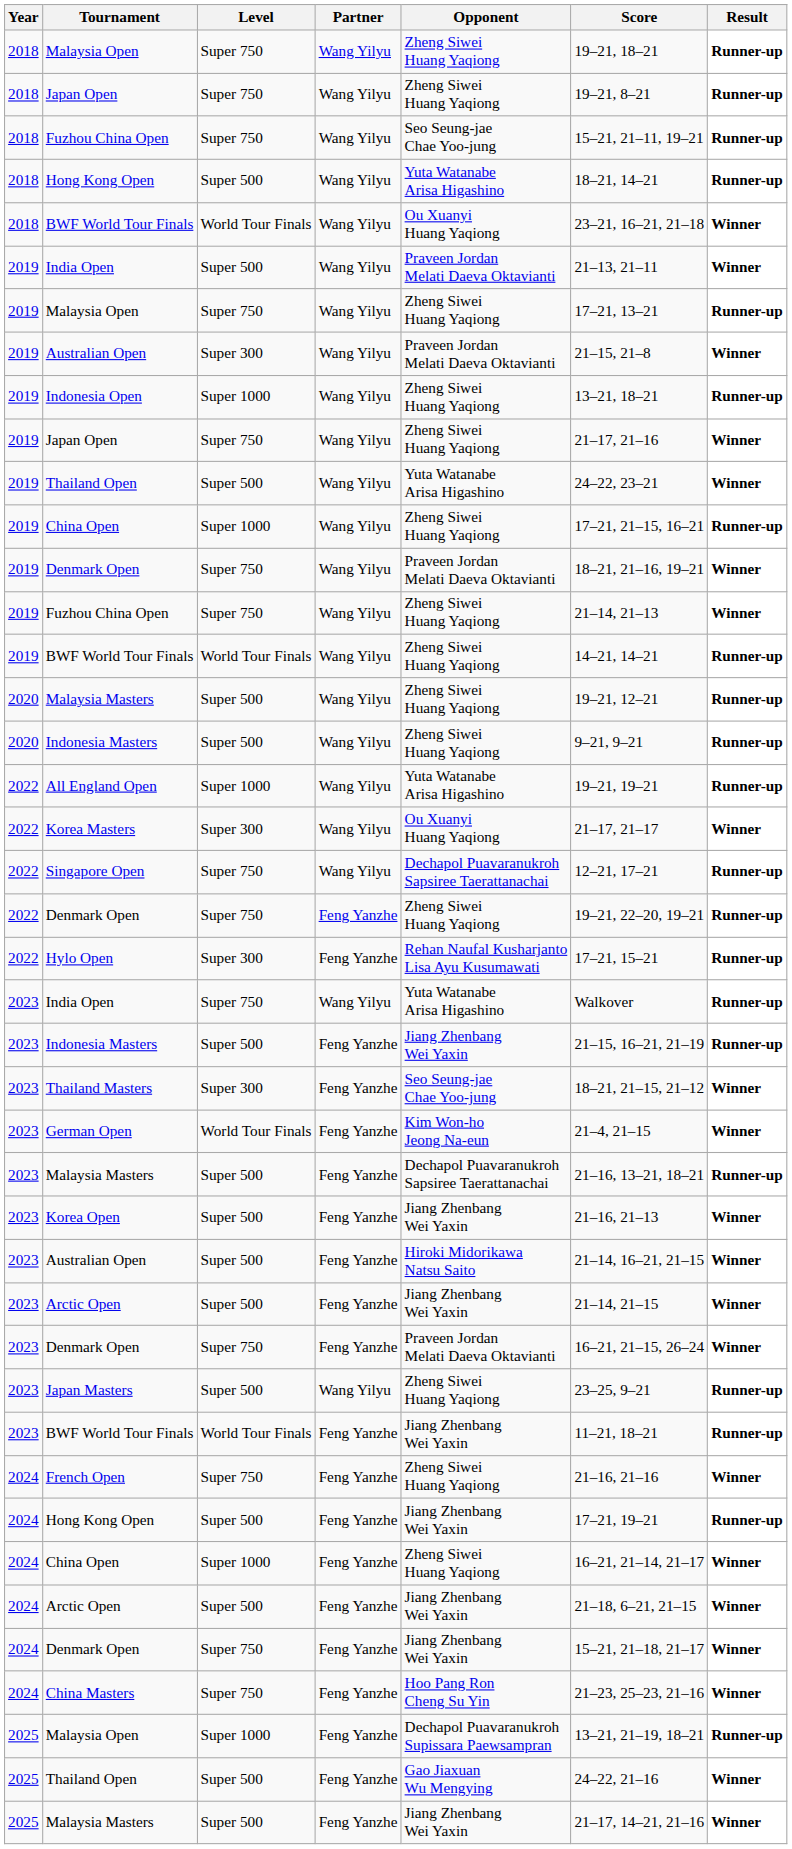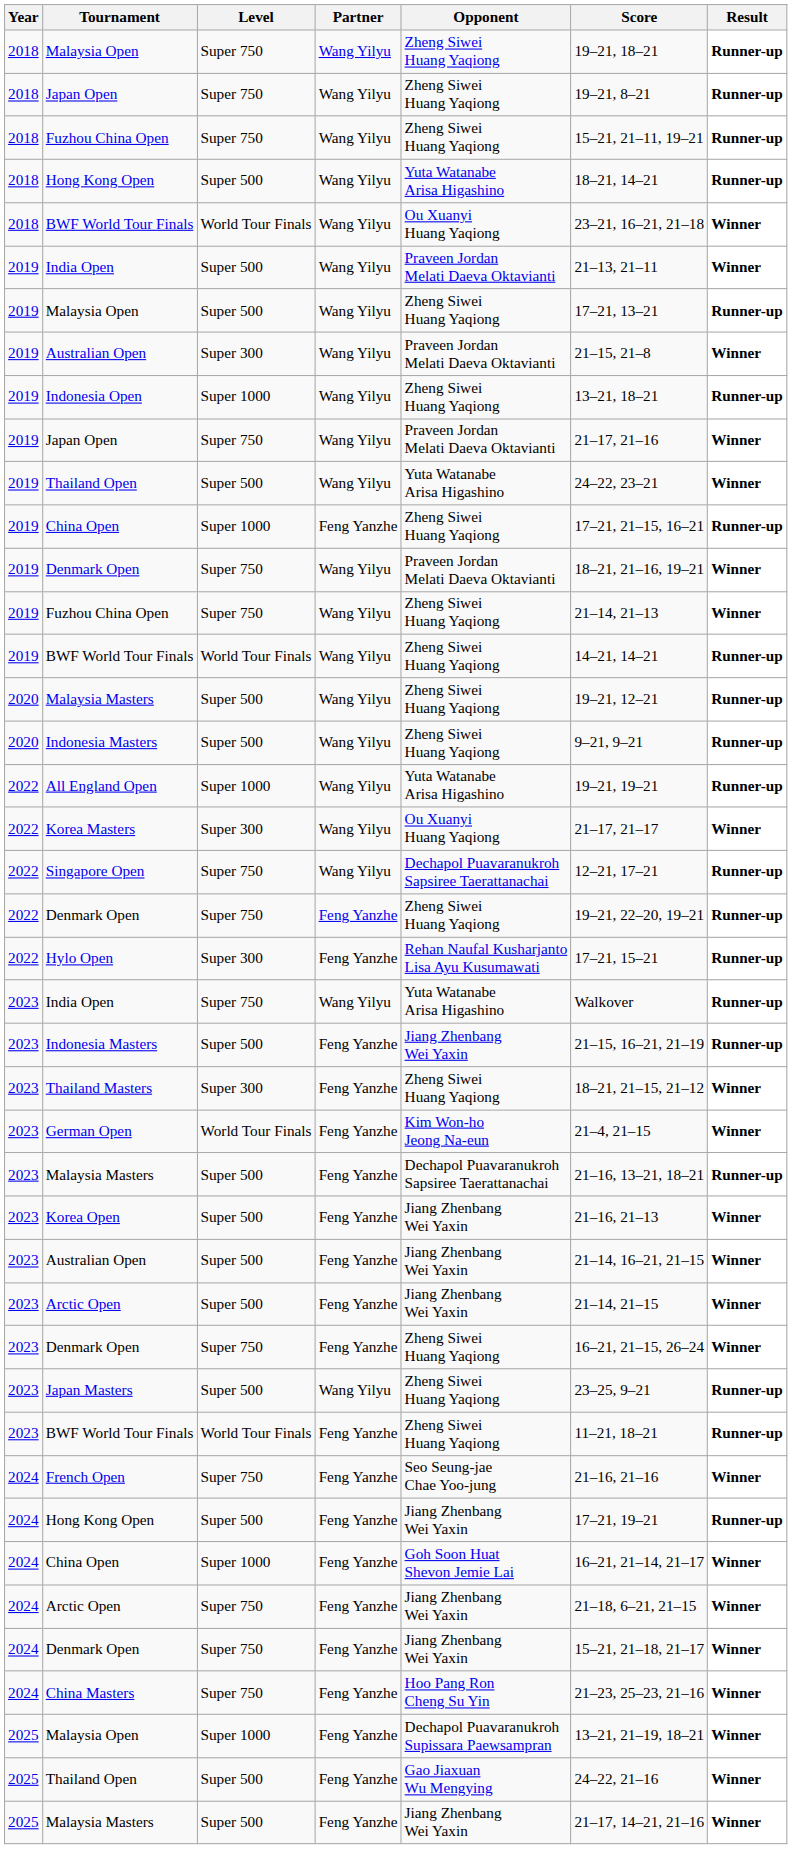 <table class="sortable wikitable" style="font-size: 90%;">
 <tr>
 <th>Year</th>
 <th>Tournament</th>
 <th>Level</th>
 <th>Partner</th>
 <th>Opponent</th>
 <th>Score</th>
 <th>Result</th>
 </tr>
 <tr>
 <td align="center"><a href='#'>2018</a></td>
 <td align="left"><a href='#'>Malaysia Open</a></td>
 <td align="left">Super 750</td>
 <td align="left"> <a href='#'>Wang Yilyu</a></td>
 <td align="left"> <a href='#'>Zheng Siwei</a><br> <a href='#'>Huang Yaqiong</a></td>
 <td align="left">19–21, 18–21</td>
 <td style="text-align:left; background:white"> <strong>Runner-up</strong></td>
 </tr>
 <tr>
 <td align="center"><a href='#'>2018</a></td>
 <td align="left"><a href='#'>Japan Open</a></td>
 <td align="left">Super 750</td>
 <td align="left"> Wang Yilyu</td>
 <td align="left"> Zheng Siwei<br> Huang Yaqiong</td>
 <td align="left">19–21, 8–21</td>
 <td style="text-align:left; background:white"> <strong>Runner-up</strong></td>
 </tr>
 <tr>
 <td align="center"><a href='#'>2018</a></td>
 <td align="left"><a href='#'>Fuzhou China Open</a></td>
 <td align="left">Super 750</td>
 <td align="left"> Wang Yilyu</td>
-<td align="left"> Seo Seung-jae<br> Chae Yoo-jung</td>
+<td align="left"> Zheng Siwei<br> Huang Yaqiong</td>
 <td align="left">15–21, 21–11, 19–21</td>
 <td style="text-align:left; background:white"> <strong>Runner-up</strong></td>
 </tr>
 <tr>
 <td align="center"><a href='#'>2018</a></td>
 <td align="left"><a href='#'>Hong Kong Open</a></td>
 <td align="left">Super 500</td>
 <td align="left"> Wang Yilyu</td>
 <td align="left"> <a href='#'>Yuta Watanabe</a><br> <a href='#'>Arisa Higashino</a></td>
 <td align="left">18–21, 14–21</td>
 <td style="text-align:left; background:white"> <strong>Runner-up</strong></td>
 </tr>
 <tr>
 <td align="center"><a href='#'>2018</a></td>
 <td align="left"><a href='#'>BWF World Tour Finals</a></td>
 <td align="left">World Tour Finals</td>
 <td align="left"> Wang Yilyu</td>
 <td align="left"> <a href='#'>Ou Xuanyi</a><br> Huang Yaqiong</td>
 <td align="left">23–21, 16–21, 21–18</td>
 <td style="text-align:left; background:white"> <strong>Winner</strong></td>
 </tr>
 <tr>
 <td align="center"><a href='#'>2019</a></td>
 <td align="left"><a href='#'>India Open</a></td>
 <td align="left">Super 500</td>
 <td align="left"> Wang Yilyu</td>
 <td align="left"> <a href='#'>Praveen Jordan</a><br> <a href='#'>Melati Daeva Oktavianti</a></td>
 <td align="left">21–13, 21–11</td>
 <td style="text-align:left; background:white"> <strong>Winner</strong></td>
 </tr>
 <tr>
 <td align="center"><a href='#'>2019</a></td>
 <td align="left">Malaysia Open</td>
-<td align="left">Super 750</td>
+<td align="left">Super 500</td>
 <td align="left"> Wang Yilyu</td>
 <td align="left"> Zheng Siwei<br> Huang Yaqiong</td>
 <td align="left">17–21, 13–21</td>
 <td style="text-align:left; background:white"> <strong>Runner-up</strong></td>
 </tr>
 <tr>
 <td align="center"><a href='#'>2019</a></td>
 <td align="left"><a href='#'>Australian Open</a></td>
 <td align="left">Super 300</td>
 <td align="left"> Wang Yilyu</td>
 <td align="left"> Praveen Jordan<br> Melati Daeva Oktavianti</td>
 <td align="left">21–15, 21–8</td>
 <td style="text-align:left; background:white"> <strong>Winner</strong></td>
 </tr>
 <tr>
 <td align="center"><a href='#'>2019</a></td>
 <td align="left"><a href='#'>Indonesia Open</a></td>
 <td align="left">Super 1000</td>
 <td align="left"> Wang Yilyu</td>
 <td align="left"> Zheng Siwei<br> Huang Yaqiong</td>
 <td align="left">13–21, 18–21</td>
 <td style="text-align:left; background:white"> <strong>Runner-up</strong></td>
 </tr>
 <tr>
 <td align="center"><a href='#'>2019</a></td>
 <td align="left">Japan Open</td>
 <td align="left">Super 750</td>
 <td align="left"> Wang Yilyu</td>
-<td align="left"> Zheng Siwei<br> Huang Yaqiong</td>
+<td align="left"> Praveen Jordan<br> Melati Daeva Oktavianti</td>
 <td align="left">21–17, 21–16</td>
 <td style="text-align:left; background:white"> <strong>Winner</strong></td>
 </tr>
 <tr>
 <td align="center"><a href='#'>2019</a></td>
 <td align="left"><a href='#'>Thailand  Open</a></td>
 <td align="left">Super 500</td>
 <td align="left"> Wang Yilyu</td>
 <td align="left"> Yuta Watanabe<br> Arisa Higashino</td>
 <td align="left">24–22, 23–21</td>
 <td style="text-align:left; background:white"> <strong>Winner</strong></td>
 </tr>
 <tr>
 <td align="center"><a href='#'>2019</a></td>
 <td align="left"><a href='#'>China Open</a></td>
 <td align="left">Super 1000</td>
-<td align="left"> Wang Yilyu</td>
+<td align="left"> Feng Yanzhe</td>
 <td align="left"> Zheng Siwei<br> Huang Yaqiong</td>
 <td align="left">17–21, 21–15, 16–21</td>
 <td style="text-align:left; background:white"> <strong>Runner-up</strong></td>
 </tr>
 <tr>
 <td align="center"><a href='#'>2019</a></td>
 <td align="left"><a href='#'>Denmark Open</a></td>
 <td align="left">Super 750</td>
 <td align="left"> Wang Yilyu</td>
 <td align="left"> Praveen Jordan<br> Melati Daeva Oktavianti</td>
 <td align="left">18–21, 21–16, 19–21</td>
 <td style="text-align:left; background:white"> <strong>Winner</strong></td>
 </tr>
 <tr>
 <td align="center"><a href='#'>2019</a></td>
 <td align="left">Fuzhou China Open</td>
 <td align="left">Super 750</td>
 <td align="left"> Wang Yilyu</td>
 <td align="left"> Zheng Siwei<br> Huang Yaqiong</td>
 <td algin="left">21–14, 21–13</td>
 <td style="text-align:left; background:white"> <strong>Winner</strong></td>
 </tr>
 <tr>
 <td align="center"><a href='#'>2019</a></td>
 <td align="left">BWF World Tour Finals</td>
 <td align="left">World Tour Finals</td>
 <td align="left"> Wang Yilyu</td>
 <td align="left"> Zheng Siwei<br> Huang Yaqiong</td>
 <td align="left">14–21, 14–21</td>
 <td style="text-align:left; background:white"> <strong>Runner-up</strong></td>
 </tr>
 <tr>
 <td align="center"><a href='#'>2020</a></td>
 <td align="left"><a href='#'>Malaysia Masters</a></td>
 <td align="left">Super 500</td>
 <td align="left"> Wang Yilyu</td>
 <td align="left"> Zheng Siwei<br> Huang Yaqiong</td>
 <td align="left">19–21, 12–21</td>
 <td style="text-align:left; background:white"> <strong>Runner-up</strong></td>
 </tr>
 <tr>
 <td align="center"><a href='#'>2020</a></td>
 <td align="left"><a href='#'>Indonesia Masters</a></td>
 <td align="left">Super 500</td>
 <td align="left"> Wang Yilyu</td>
 <td align="left"> Zheng Siwei<br> Huang Yaqiong</td>
 <td align="left">9–21, 9–21</td>
 <td style="text-align:left; background:white"> <strong>Runner-up</strong></td>
 </tr>
 <tr>
 <td align="center"><a href='#'>2022</a></td>
 <td align="left"><a href='#'>All England Open</a></td>
 <td align="left">Super 1000</td>
 <td align="left"> Wang Yilyu</td>
 <td align="left"> Yuta Watanabe<br> Arisa Higashino</td>
 <td align="left">19–21, 19–21</td>
 <td style="text-align:left; background:white"> <strong>Runner-up</strong></td>
 </tr>
 <tr>
 <td align="center"><a href='#'>2022</a></td>
 <td align="left"><a href='#'>Korea Masters</a></td>
 <td align="left">Super 300</td>
 <td align="left"> Wang Yilyu</td>
 <td align="left"> <a href='#'>Ou Xuanyi</a><br> Huang Yaqiong</td>
 <td align="left">21–17, 21–17</td>
 <td style="text-align:left; background:white"> <strong>Winner</strong></td>
 </tr>
 <tr>
 <td align="center"><a href='#'>2022</a></td>
 <td align="left"><a href='#'>Singapore Open</a></td>
 <td align="left">Super 750</td>
 <td align="left"> Wang Yilyu</td>
 <td align="left"> <a href='#'>Dechapol Puavaranukroh</a><br> <a href='#'>Sapsiree Taerattanachai</a></td>
 <td align="left">12–21, 17–21</td>
 <td style="text-align:left; background:white"> <strong>Runner-up</strong></td>
 </tr>
 <tr>
 <td align="center"><a href='#'>2022</a></td>
 <td align="left">Denmark Open</td>
 <td align="left">Super 750</td>
 <td align="left"> <a href='#'>Feng Yanzhe</a></td>
 <td align="left"> Zheng Siwei<br> Huang Yaqiong</td>
 <td align="left">19–21, 22–20, 19–21</td>
 <td style="text-align:left; background:white"> <strong>Runner-up</strong></td>
 </tr>
 <tr>
 <td align="center"><a href='#'>2022</a></td>
 <td align="left"><a href='#'>Hylo Open</a></td>
 <td align="left">Super 300</td>
 <td align="left"> Feng Yanzhe</td>
 <td align="left"> <a href='#'>Rehan Naufal Kusharjanto</a><br> <a href='#'>Lisa Ayu Kusumawati</a></td>
 <td align="left">17–21, 15–21</td>
 <td style="text-align:left; background:white"> <strong>Runner-up</strong></td>
 </tr>
 <tr>
 <td align="center"><a href='#'>2023</a></td>
 <td align="left">India Open</td>
 <td align="left">Super 750</td>
 <td align="left"> Wang Yilyu</td>
 <td align="left"> Yuta Watanabe<br> Arisa Higashino</td>
 <td align="left">Walkover</td>
 <td style="text-align:left; background:white"> <strong>Runner-up</strong></td>
 </tr>
 <tr>
 <td align="center"><a href='#'>2023</a></td>
 <td align="left"><a href='#'>Indonesia Masters</a></td>
 <td align="left">Super 500</td>
 <td align="left"> Feng Yanzhe</td>
 <td align="left"> <a href='#'>Jiang Zhenbang</a><br> <a href='#'>Wei Yaxin</a></td>
 <td align="left">21–15, 16–21, 21–19</td>
 <td style="text-align:left; background:white"> <strong>Runner-up</strong></td>
 </tr>
 <tr>
 <td align="center"><a href='#'>2023</a></td>
 <td align="left"><a href='#'>Thailand Masters</a></td>
 <td align="left">Super 300</td>
 <td align="left"> Feng Yanzhe</td>
-<td align="left"> <a href='#'>Seo Seung-jae</a><br> <a href='#'>Chae Yoo-jung</a></td>
+<td align="left"> Zheng Siwei<br> Huang Yaqiong</td>
 <td align="left">18–21, 21–15, 21–12</td>
 <td style="text-align:left; background:white"> <strong>Winner</strong></td>
 </tr>
 <tr>
 <td align="center"><a href='#'>2023</a></td>
 <td align="left"><a href='#'>German Open</a></td>
 <td align="left">World Tour Finals</td>
 <td align="left"> Feng Yanzhe</td>
 <td align="left"> <a href='#'>Kim Won-ho</a><br> <a href='#'>Jeong Na-eun</a></td>
 <td align="left">21–4, 21–15</td>
 <td style="text-align:left; background:white"> <strong>Winner</strong></td>
 </tr>
 <tr>
 <td align="center"><a href='#'>2023</a></td>
 <td align="left">Malaysia Masters</td>
 <td align="left">Super 500</td>
 <td align="left"> Feng Yanzhe</td>
 <td align="left"> Dechapol Puavaranukroh<br> Sapsiree Taerattanachai</td>
 <td align="left">21–16, 13–21, 18–21</td>
 <td style="text-align:left; background:white"> <strong>Runner-up</strong></td>
 </tr>
 <tr>
 <td align="center"><a href='#'>2023</a></td>
 <td align="left"><a href='#'>Korea Open</a></td>
 <td align="left">Super 500</td>
 <td align="left"> Feng Yanzhe</td>
 <td align="left"> Jiang Zhenbang<br> Wei Yaxin</td>
 <td align="left">21–16, 21–13</td>
 <td style="text-align:left; background:white"> <strong>Winner</strong></td>
 </tr>
 <tr>
 <td align="center"><a href='#'>2023</a></td>
 <td align="left">Australian Open</td>
 <td align="left">Super 500</td>
 <td align="left"> Feng Yanzhe</td>
-<td align="left"> <a href='#'>Hiroki Midorikawa</a><br> <a href='#'>Natsu Saito</a></td>
+<td align="left"> Jiang Zhenbang <br> Wei Yaxin</td>
 <td align="left">21–14, 16–21, 21–15</td>
 <td style="text-align:left; background:white"> <strong>Winner</strong></td>
 </tr>
 <tr>
 <td align="center"><a href='#'>2023</a></td>
 <td align="left"><a href='#'>Arctic Open</a></td>
 <td align="left">Super 500</td>
 <td align="left"> Feng Yanzhe</td>
 <td align="left"> Jiang Zhenbang<br> Wei Yaxin</td>
 <td align="left">21–14, 21–15</td>
 <td style="text-align:left; background:white"> <strong>Winner</strong></td>
 </tr>
 <tr>
 <td align="center"><a href='#'>2023</a></td>
 <td align="left">Denmark Open</td>
 <td align="left">Super 750</td>
 <td align="left"> Feng Yanzhe</td>
-<td align="left"> Praveen Jordan<br> Melati Daeva Oktavianti</td>
+<td align="left"> Zheng Siwei<br> Huang Yaqiong</td>
 <td align="left">16–21, 21–15, 26–24</td>
 <td style="text-align:left; background:white"> <strong>Winner</strong></td>
 </tr>
 <tr>
 <td align="center"><a href='#'>2023</a></td>
 <td align="left"><a href='#'>Japan Masters</a></td>
 <td align="left">Super 500</td>
 <td align="left"> Wang Yilyu</td>
 <td align="left"> Zheng Siwei<br> Huang Yaqiong</td>
 <td align="left">23–25, 9–21</td>
 <td style="text-align:left; background:white"> <strong>Runner-up</strong></td>
 </tr>
 <tr>
 <td align="center"><a href='#'>2023</a></td>
 <td align="left">BWF World Tour Finals</td>
 <td align="left">World Tour Finals</td>
 <td align="left"> Feng Yanzhe</td>
-<td align="left"> Jiang Zhenbang<br> Wei Yaxin</td>
+<td align="left"> Zheng Siwei<br> Huang Yaqiong</td>
 <td align="left">11–21, 18–21</td>
 <td style="text-align:left; background:white"> <strong>Runner-up</strong></td>
 </tr>
 <tr>
 <td align="center"><a href='#'>2024</a></td>
 <td align="left"><a href='#'>French Open</a></td>
 <td align="left">Super 750</td>
 <td align="left"> Feng Yanzhe</td>
-<td align="left"> Zheng Siwei<br> Huang Yaqiong</td>
+<td align="left"> Seo Seung-jae<br> Chae Yoo-jung</td>
 <td align="left">21–16, 21–16</td>
 <td style="text-align:left; background:white"> <strong>Winner</strong></td>
 </tr>
 <tr>
 <td align="center"><a href='#'>2024</a></td>
 <td align="left">Hong Kong Open</td>
 <td align="left">Super 500</td>
 <td align="left"> Feng Yanzhe</td>
 <td align="left"> Jiang Zhenbang<br> Wei Yaxin</td>
 <td align="left">17–21, 19–21</td>
 <td style="text-align:left; background:white"> <strong>Runner-up</strong></td>
 </tr>
 <tr>
 <td align="center"><a href='#'>2024</a></td>
 <td align="left">China Open</td>
 <td align="left">Super 1000</td>
 <td align="left"> Feng Yanzhe</td>
-<td align="left"> Zheng Siwei<br> Huang Yaqiong</td>
+<td align="left"> <a href='#'>Goh Soon Huat</a><br> <a href='#'>Shevon Jemie Lai</a></td>
 <td align="left">16–21, 21–14, 21–17</td>
 <td style="text-align:left; background:white"> <strong>Winner</strong></td>
 </tr>
 <tr>
 <td align="center"><a href='#'>2024</a></td>
 <td align="left">Arctic Open</td>
-<td align="left">Super 500</td>
+<td align="left">Super 750</td>
 <td align="left"> Feng Yanzhe</td>
 <td align="left"> Jiang Zhenbang<br> Wei Yaxin</td>
 <td align="left">21–18, 6–21, 21–15</td>
 <td style="text-align:left; background:white"> <strong>Winner</strong></td>
 </tr>
 <tr>
 <td align="center"><a href='#'>2024</a></td>
 <td align="left">Denmark Open</td>
 <td align="left">Super 750</td>
 <td align="left"> Feng Yanzhe</td>
 <td align="left"> Jiang Zhenbang<br> Wei Yaxin</td>
 <td align="left">15–21, 21–18, 21–17</td>
 <td style="text-align:left; background:white"> <strong>Winner</strong></td>
 </tr>
 <tr>
 <td align="center"><a href='#'>2024</a></td>
 <td align="left"><a href='#'>China Masters</a></td>
 <td align="left">Super 750</td>
 <td align="left"> Feng Yanzhe</td>
 <td align="left"> <a href='#'>Hoo Pang Ron</a><br> <a href='#'>Cheng Su Yin</a></td>
 <td align="left">21–23, 25–23, 21–16</td>
 <td style="text-align:left; background:white"> <strong>Winner</strong></td>
 </tr>
 <tr>
 <td align="center"><a href='#'>2025</a></td>
 <td align="left">Malaysia Open</td>
 <td align="left">Super 1000</td>
 <td align="left"> Feng Yanzhe</td>
 <td align="left"> Dechapol Puavaranukroh <br> <a href='#'>Supissara Paewsampran</a></td>
 <td align="left">13–21, 21–19, 18–21</td>
-<td style="text-align:left; background: white"> <strong>Runner-up</strong></td>
+<td style="text-align:left; background: white"> <strong>Winner</strong></td>
 </tr>
 <tr>
 <td align="center"><a href='#'>2025</a></td>
 <td align="left">Thailand Open</td>
 <td align="left">Super 500</td>
 <td align="left"> Feng Yanzhe</td>
 <td align="left"> <a href='#'>Gao Jiaxuan</a><br> <a href='#'>Wu Mengying</a></td>
 <td align="left">24–22, 21–16</td>
 <td style="text-align:left; background:white"> <strong>Winner</strong></td>
 </tr>
 <tr>
 <td align="center"><a href='#'>2025</a></td>
 <td align="left">Malaysia Masters</td>
 <td align="left">Super 500</td>
 <td align="left"> Feng Yanzhe</td>
 <td align="left"> Jiang Zhenbang <br> Wei Yaxin</td>
 <td align="left">21–17, 14–21, 21–16</td>
 <td style="text-align:left; background: white"> <strong>Winner</strong></td>
 </tr>
 </table>
